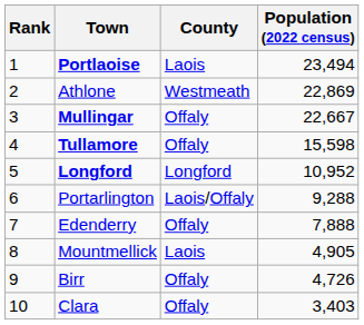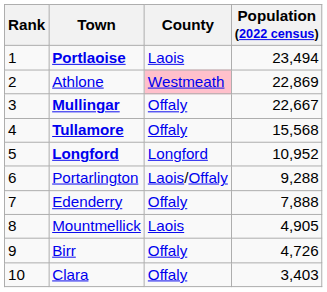 <table class="wikitable">
 <tr>
 <th>Rank</th>
 <th>Town</th>
 <th>County</th>
 <th>Population<br><small>(<a href='#'>2022 census</a>)</small></th>
 </tr>
 <tr>
 <td align=left>1</td>
 <td><strong><a href='#'>Portlaoise</a></strong></td>
 <td><a href='#'>Laois</a></td>
 <td align=right>23,494</td>
 </tr>
 <tr>
 <td align=left>2</td>
 <td><a href='#'>Athlone</a></td>
-<td><a href='#'>Westmeath</a></td>
+<td style="background: pink;"><a href='#'>Westmeath</a></td>
 <td align=right>22,869</td>
 </tr>
 <tr>
 <td align=left>3</td>
 <td><strong><a href='#'>Mullingar</a></strong></td>
 <td><a href='#'>Offaly</a></td>
 <td align=right>22,667</td>
 </tr>
 <tr>
 <td align=left>4</td>
 <td><strong><a href='#'>Tullamore</a></strong></td>
 <td><a href='#'>Offaly</a></td>
-<td align=right>15,598</td>
+<td align=right>15,568</td>
 </tr>
 <tr>
 <td align=left>5</td>
 <td><strong><a href='#'>Longford</a></strong></td>
 <td><a href='#'>Longford</a></td>
 <td align=right>10,952</td>
 </tr>
 <tr>
 <td align=left>6</td>
 <td><a href='#'>Portarlington</a></td>
 <td><a href='#'>Laois</a>/<a href='#'>Offaly</a></td>
 <td align=right>9,288</td>
 </tr>
 <tr>
 <td align=left>7</td>
 <td><a href='#'>Edenderry</a></td>
 <td><a href='#'>Offaly</a></td>
 <td align=right>7,888</td>
 </tr>
 <tr>
 <td align=left>8</td>
 <td><a href='#'>Mountmellick</a></td>
 <td><a href='#'>Laois</a></td>
 <td align=right>4,905</td>
 </tr>
 <tr>
 <td align=left>9</td>
 <td><a href='#'>Birr</a></td>
 <td><a href='#'>Offaly</a></td>
 <td align=right>4,726</td>
 </tr>
 <tr>
 <td align=left>10</td>
 <td><a href='#'>Clara</a></td>
 <td><a href='#'>Offaly</a></td>
 <td align=right>3,403</td>
 </tr>
 </table>
